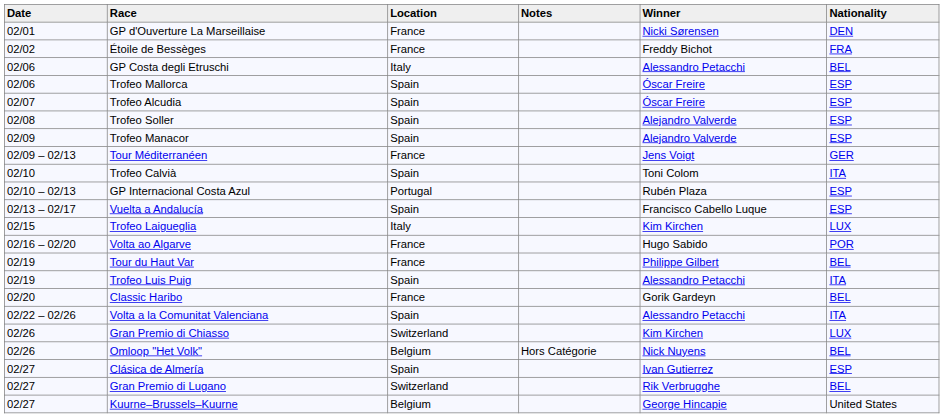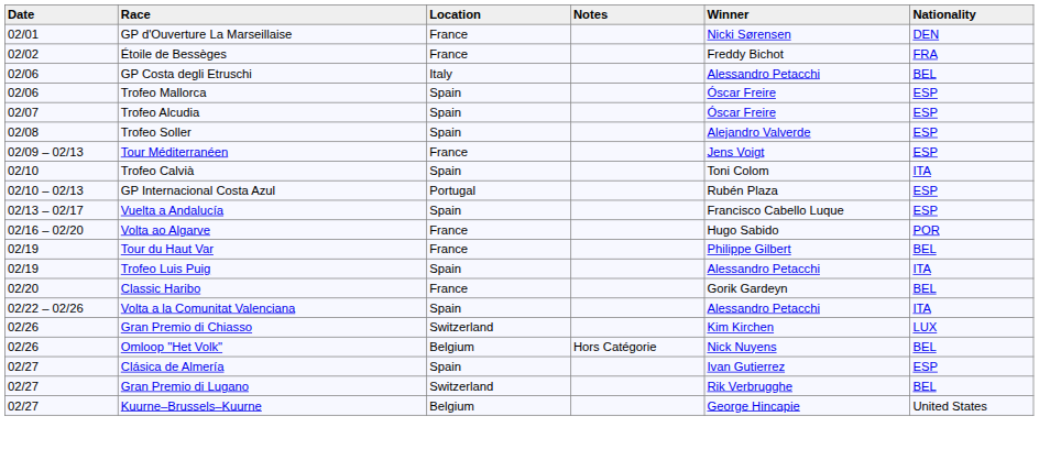 <table width="100%" bgcolor="#f7f8ff" cellpadding="3" cellspacing="0" border="1" style="font-size: 95%; border: gray solid 1px; border-collapse: collapse;">
 <tr bgcolor="#efefef">
 <td width="11%"><strong>Date</strong></td>
 <td width="30%"><strong>Race</strong></td>
 <td width="14%"><strong>Location</strong></td>
 <td width="13%"><strong>Notes</strong></td>
 <td width="20%"><strong>Winner</strong></td>
 <td width="14%"><strong>Nationality</strong></td>
 </tr>
 <tr>
 <td>02/01</td>
 <td>GP d'Ouverture La Marseillaise</td>
 <td>France</td>
 <td></td>
 <td><a href='#'>Nicki Sørensen</a></td>
 <td><a href='#'>DEN</a></td>
 </tr>
 <tr>
 <td>02/02</td>
 <td>Étoile de Bessèges</td>
 <td>France</td>
 <td></td>
 <td>Freddy Bichot</td>
 <td><a href='#'>FRA</a></td>
 </tr>
 <tr>
 <td>02/06</td>
 <td>GP Costa degli Etruschi</td>
 <td>Italy</td>
 <td></td>
 <td><a href='#'>Alessandro Petacchi</a></td>
 <td><a href='#'>BEL</a></td>
 </tr>
 <tr>
 <td>02/06</td>
 <td>Trofeo Mallorca</td>
 <td>Spain</td>
 <td></td>
 <td><a href='#'>Óscar Freire</a></td>
 <td><a href='#'>ESP</a></td>
 </tr>
 <tr>
 <td>02/07</td>
 <td>Trofeo Alcudia</td>
 <td>Spain</td>
 <td></td>
 <td><a href='#'>Óscar Freire</a></td>
 <td><a href='#'>ESP</a></td>
 </tr>
 <tr>
 <td>02/08</td>
 <td>Trofeo Soller</td>
 <td>Spain</td>
 <td></td>
 <td><a href='#'>Alejandro Valverde</a></td>
 <td><a href='#'>ESP</a></td>
 </tr>
 <tr>
-<td>02/09</td>
-<td>Trofeo Manacor</td>
-<td>Spain</td>
-<td></td>
-<td><a href='#'>Alejandro Valverde</a></td>
-<td><a href='#'>ESP</a></td>
-</tr>
-<tr>
 <td>02/09 – 02/13</td>
 <td><a href='#'>Tour Méditerranéen</a></td>
 <td>France</td>
 <td></td>
 <td><a href='#'>Jens Voigt</a></td>
-<td><a href='#'>GER</a></td>
+<td><a href='#'>ESP</a></td>
 </tr>
 <tr>
 <td>02/10</td>
 <td>Trofeo Calvià</td>
 <td>Spain</td>
 <td></td>
 <td>Toni Colom</td>
 <td><a href='#'>ITA</a></td>
 </tr>
 <tr>
 <td>02/10 – 02/13</td>
 <td>GP Internacional Costa Azul</td>
 <td>Portugal</td>
 <td></td>
 <td>Rubén Plaza</td>
 <td><a href='#'>ESP</a></td>
 </tr>
 <tr>
 <td>02/13 – 02/17</td>
 <td><a href='#'>Vuelta a Andalucía</a></td>
 <td>Spain</td>
 <td></td>
 <td>Francisco Cabello Luque</td>
 <td><a href='#'>ESP</a></td>
-</tr>
-<tr>
-<td>02/15</td>
-<td><a href='#'>Trofeo Laigueglia</a></td>
-<td>Italy</td>
-<td></td>
-<td><a href='#'>Kim Kirchen</a></td>
-<td><a href='#'>LUX</a></td>
 </tr>
 <tr>
 <td>02/16 – 02/20</td>
 <td><a href='#'>Volta ao Algarve</a></td>
 <td>France</td>
 <td></td>
 <td>Hugo Sabido</td>
 <td><a href='#'>POR</a></td>
 </tr>
 <tr>
 <td>02/19</td>
 <td><a href='#'>Tour du Haut Var</a></td>
 <td>France</td>
 <td></td>
 <td><a href='#'>Philippe Gilbert</a></td>
 <td><a href='#'>BEL</a></td>
 </tr>
 <tr>
 <td>02/19</td>
 <td><a href='#'>Trofeo Luis Puig</a></td>
 <td>Spain</td>
 <td></td>
 <td><a href='#'>Alessandro Petacchi</a></td>
 <td><a href='#'>ITA</a></td>
 </tr>
 <tr>
 <td>02/20</td>
 <td><a href='#'>Classic Haribo</a></td>
 <td>France</td>
 <td></td>
 <td>Gorik Gardeyn</td>
 <td><a href='#'>BEL</a></td>
 </tr>
 <tr>
 <td>02/22 – 02/26</td>
 <td><a href='#'>Volta a la Comunitat Valenciana</a></td>
 <td>Spain</td>
 <td></td>
 <td><a href='#'>Alessandro Petacchi</a></td>
 <td><a href='#'>ITA</a></td>
 </tr>
 <tr>
 <td>02/26</td>
 <td><a href='#'>Gran Premio di Chiasso</a></td>
 <td>Switzerland</td>
 <td></td>
 <td><a href='#'>Kim Kirchen</a></td>
 <td><a href='#'>LUX</a></td>
 </tr>
 <tr>
 <td>02/26</td>
 <td><a href='#'>Omloop "Het Volk"</a></td>
 <td>Belgium</td>
 <td>Hors Catégorie</td>
 <td><a href='#'>Nick Nuyens</a></td>
 <td><a href='#'>BEL</a></td>
 </tr>
 <tr>
 <td>02/27</td>
 <td><a href='#'>Clásica de Almería</a></td>
 <td>Spain</td>
 <td></td>
 <td><a href='#'>Ivan Gutierrez</a></td>
 <td><a href='#'>ESP</a></td>
 </tr>
 <tr>
 <td>02/27</td>
 <td><a href='#'>Gran Premio di Lugano</a></td>
 <td>Switzerland</td>
 <td></td>
 <td><a href='#'>Rik Verbrugghe</a></td>
 <td><a href='#'>BEL</a></td>
 </tr>
 <tr>
 <td>02/27</td>
 <td><a href='#'>Kuurne–Brussels–Kuurne</a></td>
 <td>Belgium</td>
 <td></td>
 <td><a href='#'>George Hincapie</a></td>
 <td>United States</td>
 </tr>
 </table>
